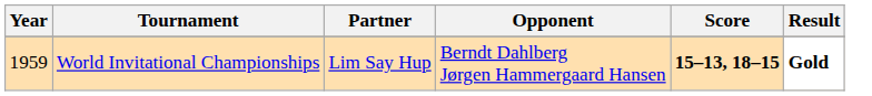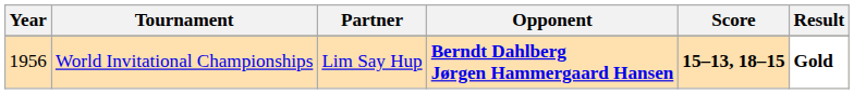 <table class="sortable wikitable" style="font-size:90%;">
 <tr>
 <th>Year</th>
 <th>Tournament</th>
 <th>Partner</th>
 <th>Opponent</th>
 <th>Score</th>
 <th>Result</th>
 </tr>
 <tr>
 </tr>
 <tr style="background:#FFE0AF">
-<td align="center">1959</td>
+<td align="center">1956</td>
 <td align="left"><a href='#'>World Invitational Championships</a></td>
 <td align="left"> <a href='#'>Lim Say Hup</a></td>
-<td align="left"> <a href='#'>Berndt Dahlberg</a><br> <a href='#'>Jørgen Hammergaard Hansen</a></td>
+<td align="left"><strong> <a href='#'>Berndt Dahlberg</a><br> <a href='#'>Jørgen Hammergaard Hansen</a></strong></td>
 <td align="left"><strong>15–13, 18–15</strong></td>
 <td style="text-align:left; background:white"> <strong>Gold</strong></td>
 </tr>
 </table>
